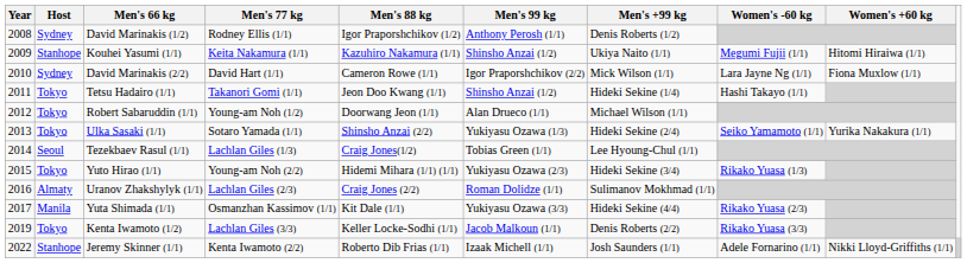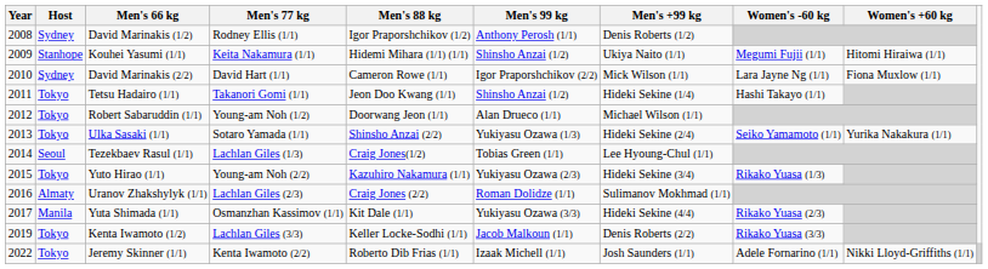 <table class="wikitable sortable" style="font-size: 90%">
 <tr>
 <th>Year</th>
 <th>Host</th>
 <th>Men's 66 kg</th>
 <th>Men's 77 kg</th>
 <th>Men's 88 kg</th>
 <th>Men's 99 kg</th>
 <th>Men's +99 kg</th>
 <th>Women's -60 kg</th>
 <th>Women's +60 kg</th>
 </tr>
 <tr>
 <td>2008</td>
 <td> <a href='#'>Sydney</a></td>
 <td> David Marinakis <small>(1/2)</small></td>
 <td> Rodney Ellis <small>(1/1)</small></td>
 <td> Igor Praporshchikov <small>(1/2)</small></td>
 <td> <a href='#'>Anthony Perosh</a> <small>(1/1)</small></td>
 <td> Denis Roberts <small>(1/2)</small></td>
 <td colspan=2 bgcolor="LIGHTGREY"></td>
 </tr>
 <tr>
 <td>2009</td>
 <td> <a href='#'>Stanhope</a></td>
 <td> Kouhei Yasumi <small>(1/1)</small></td>
 <td> <a href='#'>Keita Nakamura</a> <small>(1/1)</small></td>
-<td> <a href='#'>Kazuhiro Nakamura</a> <small>(1/1)</small></td>
+<td> Hidemi Mihara <small>(1/1)</small> <small>(1/1)</small></td>
 <td> <a href='#'>Shinsho Anzai</a> <small>(1/2)</small></td>
 <td> Ukiya Naito <small>(1/1)</small></td>
 <td> <a href='#'>Megumi Fujii</a> <small>(1/1)</small></td>
 <td> Hitomi Hiraiwa <small>(1/1)</small></td>
 </tr>
 <tr>
 <td>2010</td>
 <td> <a href='#'>Sydney</a></td>
 <td> David Marinakis <small>(2/2)</small></td>
 <td> David Hart <small>(1/1)</small></td>
 <td> Cameron Rowe <small>(1/1)</small></td>
 <td> Igor Praporshchikov <small>(2/2)</small></td>
 <td> Mick Wilson <small>(1/1)</small></td>
 <td> Lara Jayne Ng <small>(1/1)</small></td>
 <td> Fiona Muxlow <small>(1/1)</small></td>
 </tr>
 <tr>
 <td>2011</td>
 <td> <a href='#'>Tokyo</a></td>
 <td> Tetsu Hadairo <small>(1/1)</small></td>
 <td> <a href='#'>Takanori Gomi</a> <small>(1/1)</small></td>
 <td> Jeon Doo Kwang <small>(1/1)</small></td>
 <td> <a href='#'>Shinsho Anzai</a> <small>(1/2)</small></td>
 <td> Hideki Sekine <small>(1/4)</small></td>
 <td> Hashi Takayo <small>(1/1)</small></td>
 <td bgcolor="LIGHTGREY"></td>
 </tr>
 <tr>
 <td>2012</td>
 <td> <a href='#'>Tokyo</a></td>
 <td> Robert Sabaruddin <small>(1/1)</small></td>
 <td> Young-am Noh <small>(1/2)</small></td>
 <td> Doorwang Jeon <small>(1/1)</small></td>
 <td> Alan Drueco <small>(1/1)</small></td>
 <td> Michael Wilson <small>(1/1)</small></td>
 <td colspan="2" bgcolor="LIGHTGREY"></td>
 </tr>
 <tr>
 <td>2013</td>
 <td> <a href='#'>Tokyo</a></td>
 <td> <a href='#'>Ulka Sasaki</a> <small>(1/1)</small></td>
 <td> Sotaro Yamada <small>(1/1)</small></td>
 <td> <a href='#'>Shinsho Anzai</a> <small>(2/2)</small></td>
 <td> Yukiyasu Ozawa <small>(1/3)</small></td>
 <td> Hideki Sekine <small>(2/4)</small></td>
 <td> <a href='#'>Seiko Yamamoto</a> <small>(1/1)</small></td>
 <td> Yurika Nakakura <small>(1/1)</small></td>
 </tr>
 <tr>
 <td>2014</td>
 <td> <a href='#'>Seoul</a></td>
 <td> Tezekbaev Rasul <small>(1/1)</small></td>
 <td> <a href='#'>Lachlan Giles</a> <small>(1/3)</small></td>
 <td> <a href='#'>Craig Jones</a><small>(1/2)</small></td>
 <td> Tobias Green <small>(1/1)</small></td>
 <td> Lee Hyoung-Chul <small>(1/1)</small></td>
 <td colspan="2" bgcolor="LIGHTGREY"></td>
 </tr>
 <tr>
 <td>2015</td>
 <td> <a href='#'>Tokyo</a></td>
 <td> Yuto Hirao <small>(1/1)</small></td>
 <td> Young-am Noh <small>(2/2)</small></td>
-<td> Hidemi Mihara <small>(1/1)</small> <small>(1/1)</small></td>
+<td> <a href='#'>Kazuhiro Nakamura</a> <small>(1/1)</small></td>
 <td> Yukiyasu Ozawa <small>(2/3)</small></td>
 <td> Hideki Sekine <small>(3/4)</small></td>
 <td> <a href='#'>Rikako Yuasa</a> <small>(1/3)</small></td>
 <td bgcolor="LIGHTGREY"></td>
 </tr>
 <tr>
 <td>2016</td>
 <td> <a href='#'>Almaty</a></td>
 <td> Uranov Zhakshylyk <small>(1/1)</small></td>
 <td> <a href='#'>Lachlan Giles</a> <small>(2/3)</small></td>
 <td> <a href='#'>Craig Jones</a> <small>(2/2)</small></td>
 <td> <a href='#'>Roman Dolidze</a> <small>(1/1)</small></td>
 <td> Sulimanov Mokhmad <small>(1/1)</small></td>
 <td colspan="2" bgcolor="LIGHTGREY"></td>
 </tr>
 <tr>
 <td>2017</td>
 <td> <a href='#'>Manila</a></td>
 <td> Yuta Shimada  <small>(1/1)</small></td>
 <td> Osmanzhan Kassimov <small>(1/1)</small></td>
 <td> Kit Dale <small>(1/1)</small></td>
 <td> Yukiyasu Ozawa <small>(3/3)</small></td>
 <td> Hideki Sekine <small>(4/4)</small></td>
 <td> <a href='#'>Rikako Yuasa</a> <small>(2/3)</small></td>
 <td bgcolor="LIGHTGREY"></td>
 </tr>
 <tr>
 <td>2019</td>
 <td> <a href='#'>Tokyo</a></td>
 <td> Kenta Iwamoto  <small>(1/2)</small></td>
 <td> <a href='#'>Lachlan Giles</a> <small>(3/3)</small></td>
 <td> Keller Locke-Sodhi <small>(1/1)</small></td>
 <td> <a href='#'>Jacob Malkoun</a> <small>(1/1)</small></td>
 <td> Denis Roberts <small>(2/2)</small></td>
 <td> <a href='#'>Rikako Yuasa</a> <small>(3/3)</small></td>
 <td bgcolor="LIGHTGREY"></td>
 </tr>
 <tr>
 <td>2022</td>
-<td> <a href='#'>Stanhope</a></td>
+<td> <a href='#'>Tokyo</a></td>
 <td> Jeremy Skinner  <small>(1/1)</small></td>
 <td> Kenta Iwamoto  <small>(2/2)</small></td>
 <td> Roberto Dib Frias <small>(1/1)</small></td>
 <td> Izaak Michell <small>(1/1)</small></td>
 <td> Josh Saunders  <small>(1/1)</small></td>
 <td> Adele Fornarino <small>(1/1)</small></td>
 <td> Nikki Lloyd-Griffiths <small>(1/1)</small></td>
 <td bgcolor="LIGHTGREY"></td>
 </tr>
 </table>
